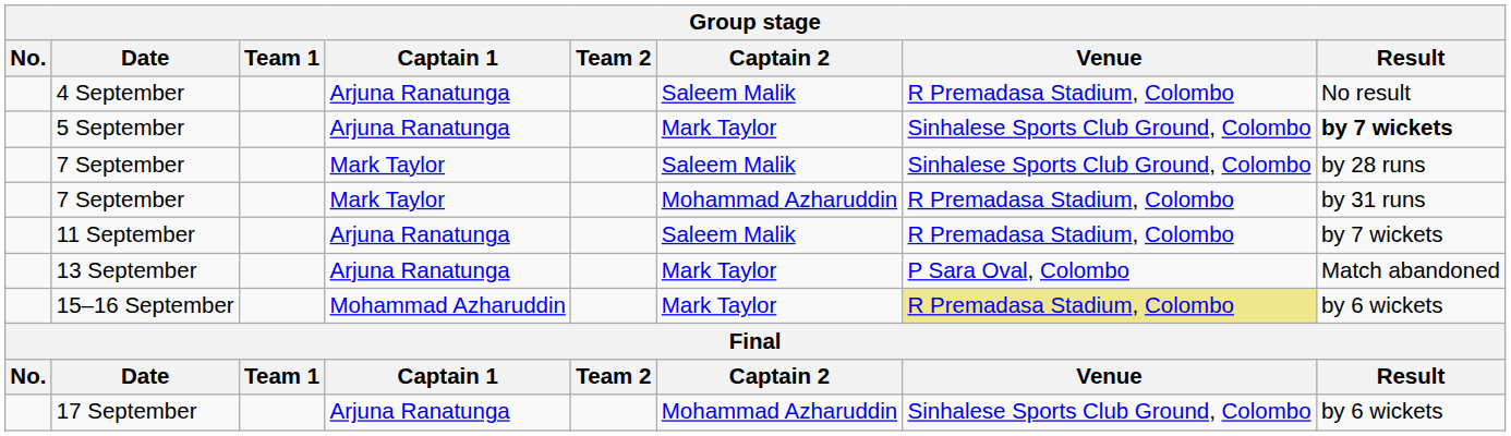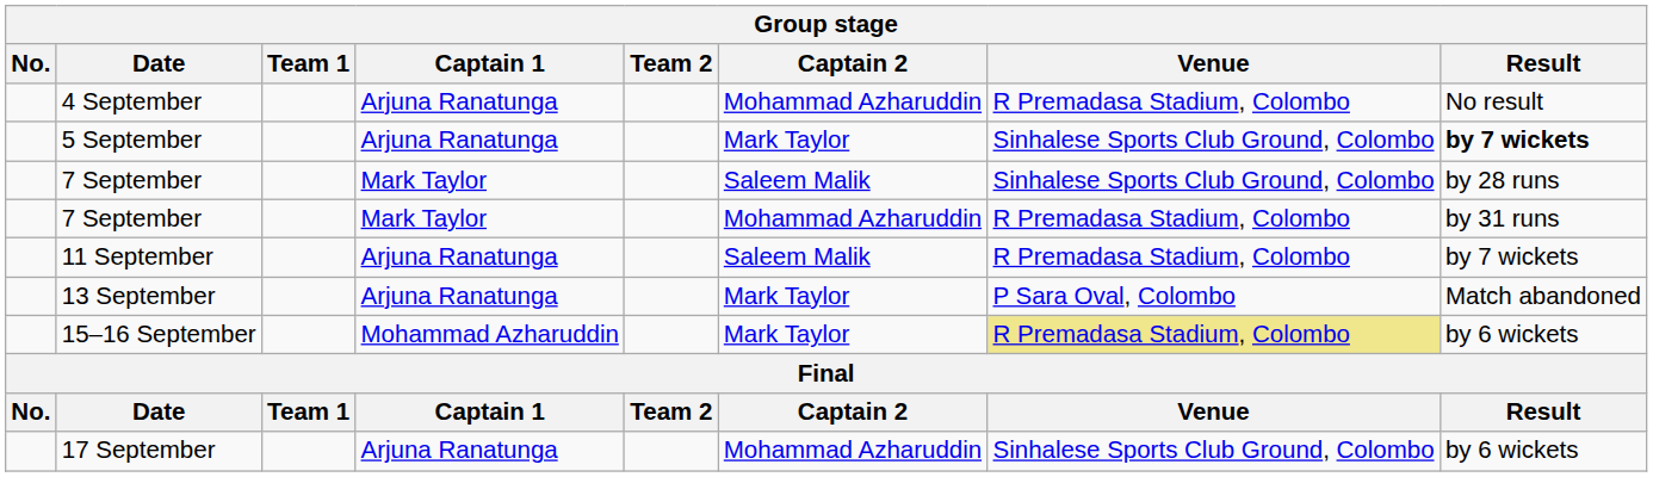 <table class="wikitable">
 <tr>
 <th colspan="9">Group stage</th>
 </tr>
 <tr>
 <th>No.</th>
 <th>Date</th>
 <th>Team 1</th>
 <th>Captain 1</th>
 <th>Team 2</th>
 <th>Captain 2</th>
 <th>Venue</th>
 <th>Result</th>
 </tr>
 <tr>
 <td></td>
 <td>4 September</td>
 <td></td>
 <td><a href='#'>Arjuna Ranatunga</a></td>
 <td></td>
-<td><a href='#'>Saleem Malik</a></td>
+<td><a href='#'>Mohammad Azharuddin</a></td>
 <td><a href='#'>R Premadasa Stadium</a>, <a href='#'>Colombo</a></td>
 <td>No result</td>
 </tr>
 <tr>
 <td></td>
 <td>5 September</td>
 <td></td>
 <td><a href='#'>Arjuna Ranatunga</a></td>
 <td></td>
 <td><a href='#'>Mark Taylor</a></td>
 <td><a href='#'>Sinhalese Sports Club Ground</a>, <a href='#'>Colombo</a></td>
 <td><strong> by 7 wickets</strong></td>
 </tr>
 <tr>
 <td></td>
 <td>7 September</td>
 <td></td>
 <td><a href='#'>Mark Taylor</a></td>
 <td></td>
 <td><a href='#'>Saleem Malik</a></td>
 <td><a href='#'>Sinhalese Sports Club Ground</a>, <a href='#'>Colombo</a></td>
 <td> by 28 runs</td>
 </tr>
 <tr>
 <td></td>
 <td>7 September</td>
 <td></td>
 <td><a href='#'>Mark Taylor</a></td>
 <td></td>
 <td><a href='#'>Mohammad Azharuddin</a></td>
 <td><a href='#'>R Premadasa Stadium</a>, <a href='#'>Colombo</a></td>
 <td> by 31 runs</td>
 </tr>
 <tr>
 <td></td>
 <td>11 September</td>
 <td></td>
 <td><a href='#'>Arjuna Ranatunga</a></td>
 <td></td>
 <td><a href='#'>Saleem Malik</a></td>
 <td><a href='#'>R Premadasa Stadium</a>, <a href='#'>Colombo</a></td>
 <td> by 7 wickets</td>
 </tr>
 <tr>
 <td></td>
 <td>13 September</td>
 <td></td>
 <td><a href='#'>Arjuna Ranatunga</a></td>
 <td></td>
 <td><a href='#'>Mark Taylor</a></td>
 <td><a href='#'>P Sara Oval</a>, <a href='#'>Colombo</a></td>
 <td>Match abandoned</td>
 </tr>
 <tr>
 <td></td>
 <td>15–16 September</td>
 <td></td>
 <td><a href='#'>Mohammad Azharuddin</a></td>
 <td></td>
 <td><a href='#'>Mark Taylor</a></td>
 <td style="background: khaki;"><a href='#'>R Premadasa Stadium</a>, <a href='#'>Colombo</a></td>
 <td> by 6 wickets</td>
 </tr>
 <tr>
 <th colspan="9">Final</th>
 </tr>
 <tr>
 <th>No.</th>
 <th>Date</th>
 <th>Team 1</th>
 <th>Captain 1</th>
 <th>Team 2</th>
 <th>Captain 2</th>
 <th>Venue</th>
 <th>Result</th>
 </tr>
 <tr>
 <td></td>
 <td>17 September</td>
 <td></td>
 <td><a href='#'>Arjuna Ranatunga</a></td>
 <td></td>
 <td><a href='#'>Mohammad Azharuddin</a></td>
 <td><a href='#'>Sinhalese Sports Club Ground</a>, <a href='#'>Colombo</a></td>
 <td> by 6 wickets</td>
 </tr>
 </table>
